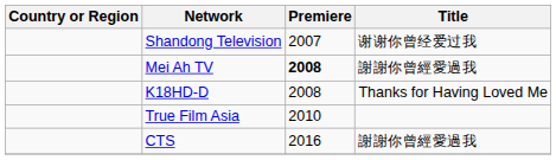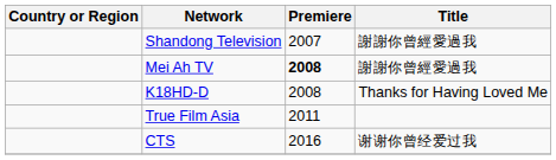 <table class="sortable wikitable">
 <tr>
 <th>Country or Region</th>
 <th>Network</th>
 <th>Premiere</th>
 <th>Title</th>
 </tr>
 <tr>
 <td></td>
 <td><a href='#'>Shandong Television</a></td>
 <td>2007</td>
-<td>谢谢你曾经爱过我</td>
+<td>謝謝你曾經愛過我</td>
 </tr>
 <tr>
 <td></td>
 <td><a href='#'>Mei Ah TV</a></td>
 <td><strong>2008</strong></td>
 <td>謝謝你曾經愛過我</td>
 </tr>
 <tr>
 <td></td>
 <td><a href='#'>K18HD-D</a></td>
 <td>2008</td>
 <td>Thanks for Having Loved Me</td>
 </tr>
 <tr>
 <td></td>
 <td><a href='#'>True Film Asia</a></td>
-<td>2010</td>
+<td>2011</td>
 <td></td>
 </tr>
 <tr>
 <td></td>
 <td><a href='#'>CTS</a></td>
 <td>2016</td>
-<td>謝謝你曾經愛過我</td>
+<td>谢谢你曾经爱过我</td>
 </tr>
 <tr>
 </tr>
 </table>
